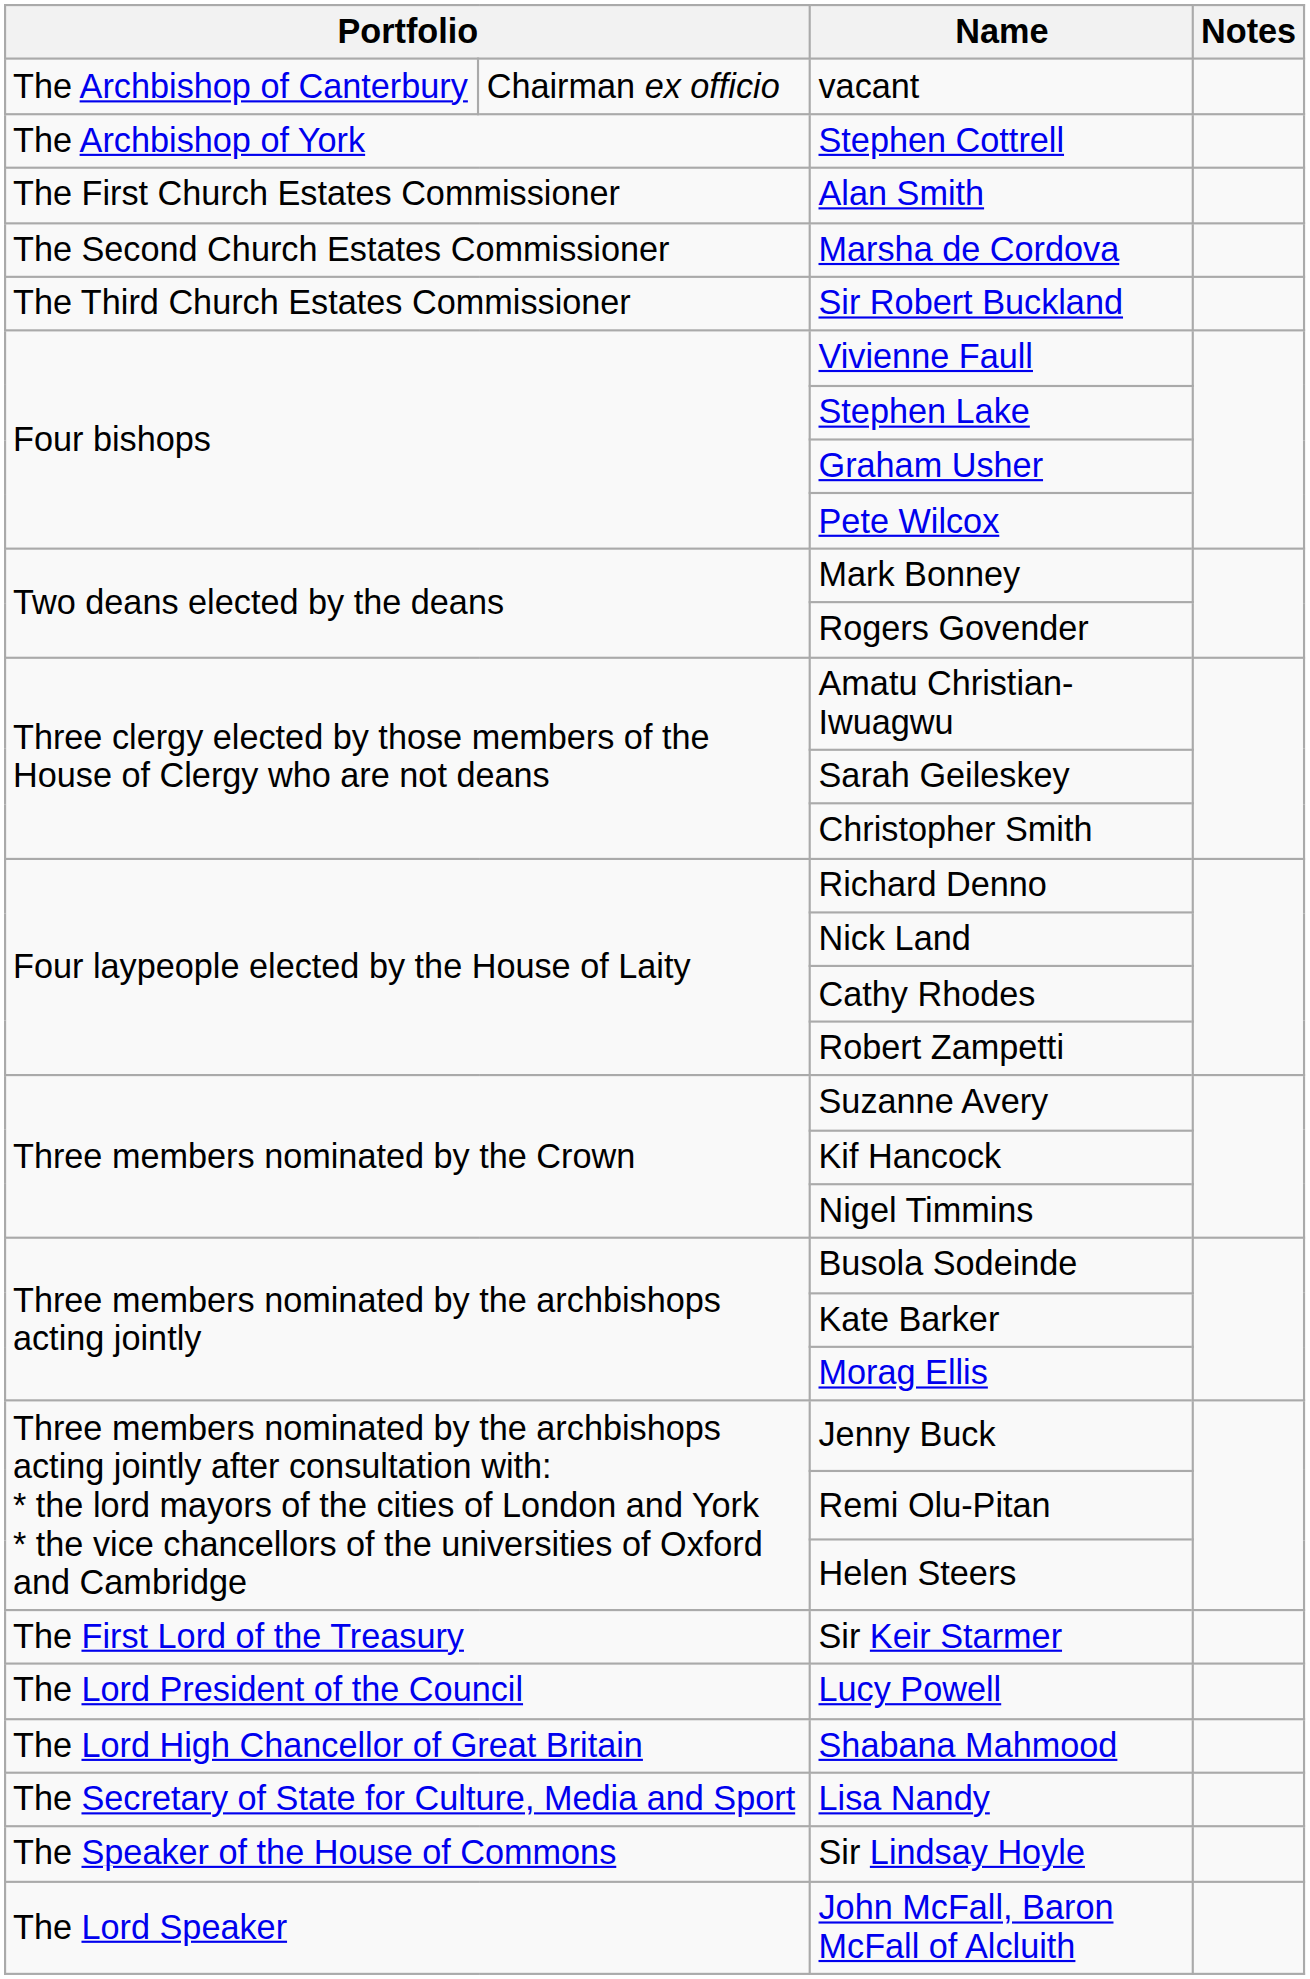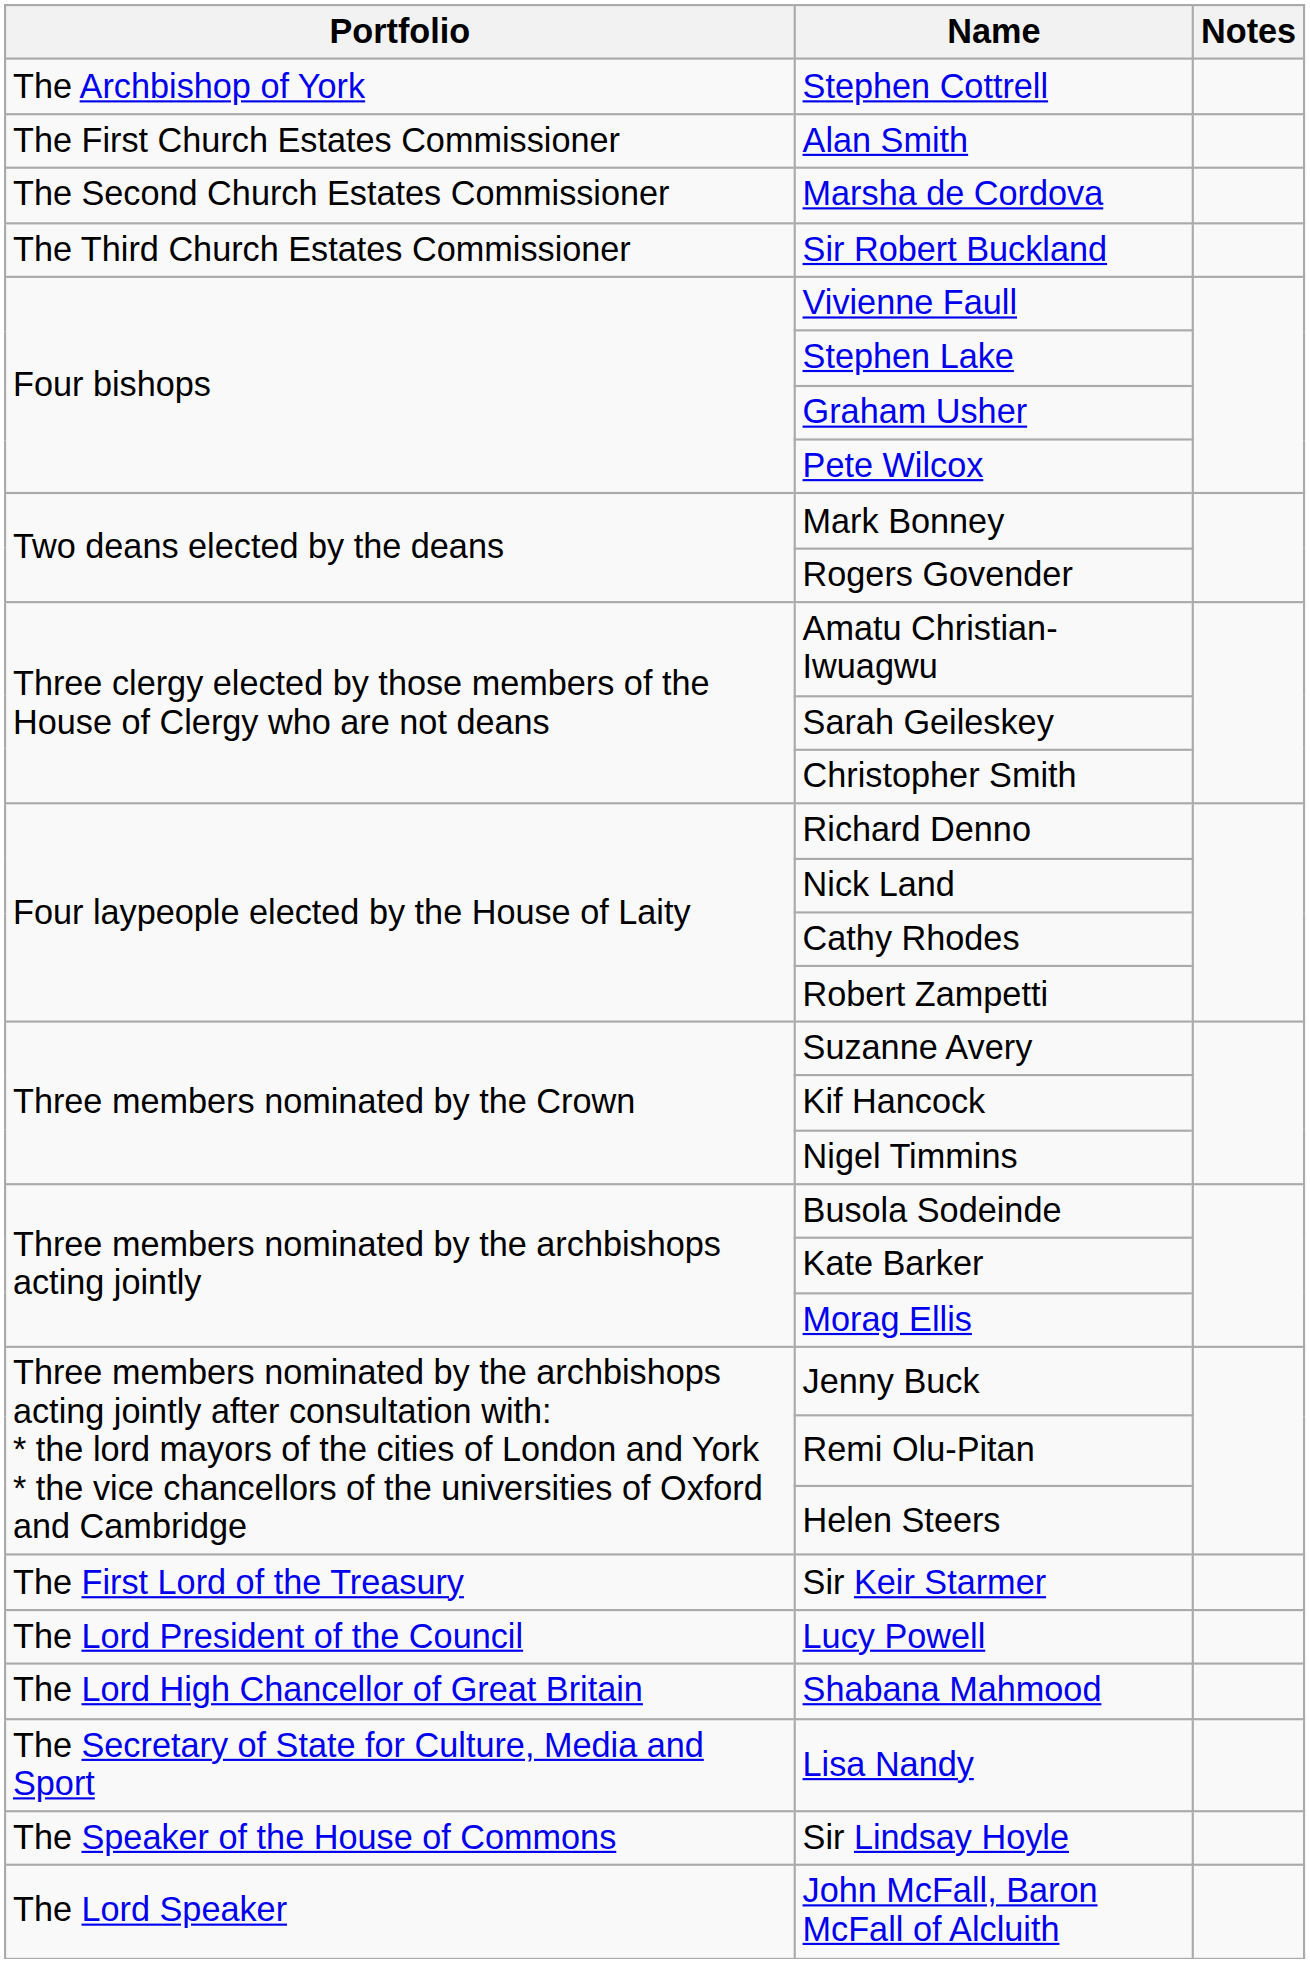 <table class="wikitable">
 <tr>
 <th colspan="2">Portfolio</th>
 <th>Name</th>
 <th>Notes</th>
-</tr>
-<tr>
-<td>The <a href='#'>Archbishop of Canterbury</a></td>
-<td>Chairman <em>ex officio</em></td>
-<td>vacant</td>
-<td></td>
 </tr>
 <tr>
 <td colspan="2">The <a href='#'>Archbishop of York</a></td>
 <td><a href='#'>Stephen Cottrell</a></td>
 <td></td>
 </tr>
 <tr>
 <td colspan="2">The First Church Estates Commissioner</td>
 <td><a href='#'>Alan Smith</a></td>
 <td></td>
 </tr>
 <tr>
 <td colspan="2">The Second Church Estates Commissioner</td>
 <td><a href='#'>Marsha de Cordova</a></td>
 <td></td>
 </tr>
 <tr>
 <td colspan="2">The Third Church Estates Commissioner</td>
 <td><a href='#'>Sir Robert Buckland</a></td>
 <td></td>
 </tr>
 <tr>
 <td colspan="2" rowspan="4">Four bishops</td>
 <td><a href='#'>Vivienne Faull</a></td>
 <td rowspan="4"></td>
 </tr>
 <tr>
 <td><a href='#'>Stephen Lake</a></td>
 </tr>
 <tr>
 <td><a href='#'>Graham Usher</a></td>
 </tr>
 <tr>
 <td><a href='#'>Pete Wilcox</a></td>
 </tr>
 <tr>
 <td colspan="2" rowspan="2">Two deans elected by the deans</td>
 <td>Mark Bonney</td>
 <td rowspan="2"></td>
 </tr>
 <tr>
 <td>Rogers Govender</td>
 </tr>
 <tr>
 <td colspan="2" rowspan="3">Three clergy elected by those members of the House of Clergy who are not deans</td>
 <td>Amatu Christian-Iwuagwu</td>
 <td rowspan="3"></td>
 </tr>
 <tr>
 <td>Sarah Geileskey</td>
 </tr>
 <tr>
 <td>Christopher Smith</td>
 </tr>
 <tr>
 <td colspan="2" rowspan="4">Four laypeople elected by the House of Laity</td>
 <td>Richard Denno</td>
 <td rowspan="4"></td>
 </tr>
 <tr>
 <td>Nick Land</td>
 </tr>
 <tr>
 <td>Cathy Rhodes</td>
 </tr>
 <tr>
 <td>Robert Zampetti</td>
 </tr>
 <tr>
 <td colspan="2" rowspan="3">Three members nominated by the Crown</td>
 <td>Suzanne Avery</td>
 <td rowspan="3"></td>
 </tr>
 <tr>
 <td>Kif Hancock</td>
 </tr>
 <tr>
 <td>Nigel Timmins</td>
 </tr>
 <tr>
 <td colspan="2" rowspan="3">Three members nominated by the archbishops acting jointly</td>
 <td>Busola Sodeinde</td>
 <td rowspan="3"></td>
 </tr>
 <tr>
 <td>Kate Barker</td>
 </tr>
 <tr>
 <td><a href='#'>Morag Ellis</a></td>
 </tr>
 <tr>
 <td colspan="2" rowspan="3">Three members nominated by the archbishops acting jointly after consultation with:<br>* the lord mayors of the cities of London and York<br>* the vice chancellors of the universities of Oxford and Cambridge</td>
 <td>Jenny Buck</td>
 <td rowspan="3"></td>
 </tr>
 <tr>
 <td>Remi Olu-Pitan</td>
 </tr>
 <tr>
 <td>Helen Steers</td>
 </tr>
 <tr>
 <td colspan="2">The <a href='#'>First Lord of the Treasury</a></td>
 <td>Sir <a href='#'>Keir Starmer</a></td>
 <td></td>
 </tr>
 <tr>
 <td colspan="2">The <a href='#'>Lord President of the Council</a></td>
 <td><a href='#'>Lucy Powell</a></td>
 <td></td>
 </tr>
 <tr>
 <td colspan="2">The <a href='#'>Lord High Chancellor of Great Britain</a></td>
 <td><a href='#'>Shabana Mahmood</a></td>
 <td></td>
 </tr>
 <tr>
 <td colspan="2">The <a href='#'>Secretary of State for Culture, Media and Sport</a></td>
 <td><a href='#'>Lisa Nandy</a></td>
 <td></td>
 </tr>
 <tr>
 <td colspan="2">The <a href='#'>Speaker of the House of Commons</a></td>
 <td>Sir <a href='#'>Lindsay Hoyle</a></td>
 <td></td>
 </tr>
 <tr>
 <td colspan="2">The <a href='#'>Lord Speaker</a></td>
 <td><a href='#'>John McFall, Baron McFall of Alcluith</a></td>
 <td></td>
 </tr>
 </table>
